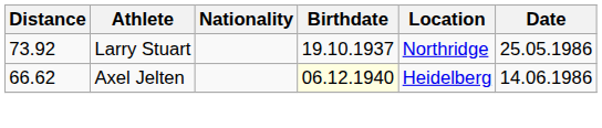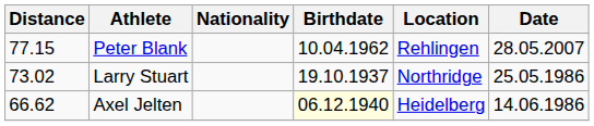 <table class="wikitable">
 <tr>
 <th>Distance</th>
 <th>Athlete</th>
 <th>Nationality</th>
 <th>Birthdate</th>
 <th>Location</th>
 <th>Date</th>
 </tr>
 <tr>
-<td>73.92</td>
+<td>77.15</td>
+<td><a href='#'>Peter Blank</a></td>
+<td></td>
+<td>10.04.1962</td>
+<td><a href='#'>Rehlingen</a></td>
+<td>28.05.2007</td>
+</tr>
+<tr>
+<td>73.02</td>
 <td>Larry Stuart</td>
 <td></td>
 <td>19.10.1937</td>
 <td><a href='#'>Northridge</a></td>
 <td>25.05.1986</td>
 </tr>
 <tr>
 <td>66.62</td>
 <td>Axel Jelten</td>
 <td></td>
 <td style="background: lightyellow;">06.12.1940</td>
 <td><a href='#'>Heidelberg</a></td>
 <td>14.06.1986</td>
 </tr>
 <tr>
 </tr>
 </table>
